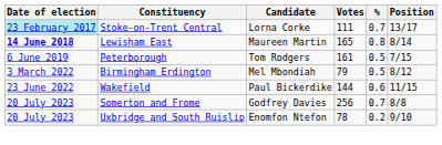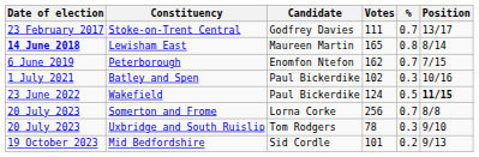 <table class="wikitable" CPA in the >
 <tr>
 <th>Date of election</th>
 <th>Constituency</th>
 <th>Candidate</th>
 <th>Votes</th>
 <th>%</th>
 <th>Position</th>
 </tr>
 <tr>
-<td style="background: paleturquoise;"><a href='#'>23 February 2017</a></td>
+<td><a href='#'>23 February 2017</a></td>
 <td><a href='#'>Stoke-on-Trent Central</a></td>
-<td>Lorna Corke</td>
+<td>Godfrey Davies</td>
 <td>111</td>
 <td>0.7</td>
 <td>13/17</td>
 </tr>
 <tr>
 <td><strong><a href='#'>14 June 2018</a></strong></td>
 <td><a href='#'>Lewisham East</a></td>
 <td>Maureen Martin</td>
 <td>165</td>
 <td>0.8</td>
 <td>8/14</td>
 </tr>
 <tr>
 <td><a href='#'>6 June 2019</a></td>
 <td><a href='#'>Peterborough</a></td>
-<td>Tom Rodgers</td>
-<td>161</td>
-<td>0.5</td>
+<td>Enomfon Ntefon</td>
+<td>162</td>
+<td>0.7</td>
 <td>7/15</td>
 </tr>
 <tr>
-<td><a href='#'>3 March 2022</a></td>
-<td><a href='#'>Birmingham Erdington</a></td>
-<td>Mel Mbondiah</td>
-<td>79</td>
-<td>0.5</td>
-<td>8/12</td>
+<td><a href='#'>1 July 2021</a></td>
+<td><a href='#'>Batley and Spen</a></td>
+<td>Paul Bickerdike</td>
+<td>102</td>
+<td>0.3</td>
+<td>10/16</td>
 </tr>
 <tr>
 <td><a href='#'>23 June 2022</a></td>
 <td><a href='#'>Wakefield</a></td>
 <td>Paul Bickerdike</td>
-<td>144</td>
-<td>0.6</td>
-<td>11/15</td>
+<td>124</td>
+<td>0.5</td>
+<td><strong>11/15</strong></td>
 </tr>
 <tr>
 <td><a href='#'>20 July 2023</a></td>
 <td><a href='#'>Somerton and Frome</a></td>
-<td>Godfrey Davies</td>
+<td>Lorna Corke</td>
 <td>256</td>
 <td>0.7</td>
 <td>8/8</td>
 </tr>
 <tr>
 <td><a href='#'>20 July 2023</a></td>
 <td><a href='#'>Uxbridge and South Ruislip</a></td>
-<td>Enomfon Ntefon</td>
+<td>Tom Rodgers</td>
 <td>78</td>
-<td>0.2</td>
+<td>0.3</td>
 <td>9/10</td>
 </tr>
+<tr>
+<td><a href='#'>19 October 2023</a></td>
+<td><a href='#'>Mid Bedfordshire</a></td>
+<td>Sid Cordle</td>
+<td>101</td>
+<td>0.2</td>
+<td>9/13</td>
+</tr>
 </table>
